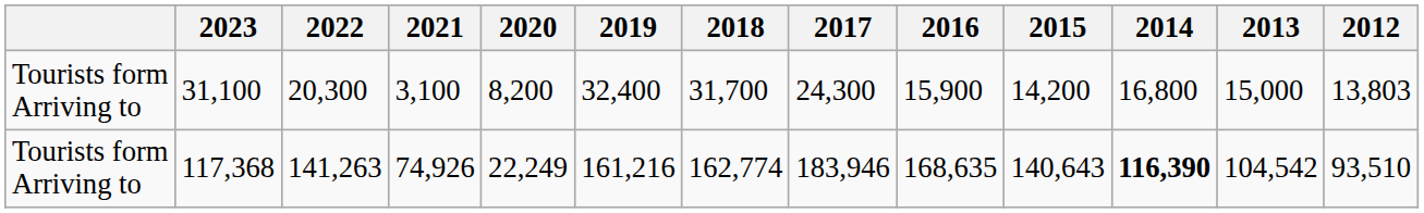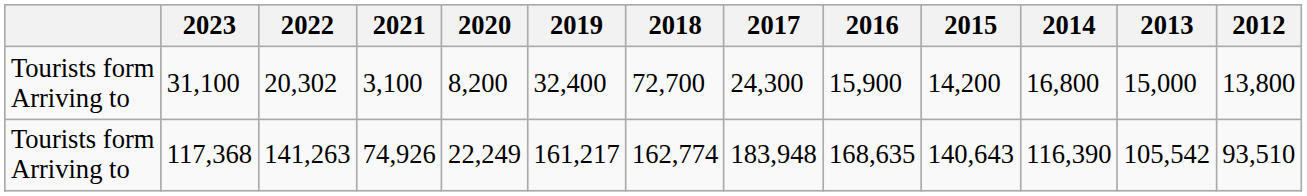 <table class="wikitable">
 <tr>
 <th></th>
 <th>2023</th>
 <th>2022</th>
 <th>2021</th>
 <th>2020</th>
 <th>2019</th>
 <th>2018</th>
 <th>2017</th>
 <th>2016</th>
 <th>2015</th>
 <th>2014</th>
 <th>2013</th>
 <th>2012</th>
 </tr>
 <tr>
 <td>Tourists form <br>Arriving to </td>
 <td>31,100</td>
-<td>20,300</td>
+<td>20,302</td>
 <td>3,100</td>
 <td>8,200</td>
 <td>32,400</td>
-<td>31,700</td>
+<td>72,700</td>
 <td>24,300</td>
 <td>15,900</td>
 <td>14,200</td>
 <td>16,800</td>
 <td>15,000</td>
-<td>13,803</td>
+<td>13,800</td>
 </tr>
 <tr>
 <td>Tourists form <br>Arriving to </td>
 <td>117,368</td>
 <td>141,263</td>
 <td>74,926</td>
 <td>22,249</td>
-<td>161,216</td>
+<td>161,217</td>
 <td>162,774</td>
-<td>183,946</td>
+<td>183,948</td>
 <td>168,635</td>
 <td>140,643</td>
-<td><strong>116,390</strong></td>
-<td>104,542</td>
+<td>116,390</td>
+<td>105,542</td>
 <td>93,510</td>
 </tr>
 </table>
